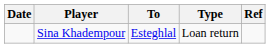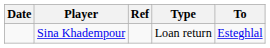 <table class="wikitable">
 <tr>
 <th><strong>Date</strong></th>
 <th><strong>Player</strong></th>
+<th><strong>Ref</strong></th>
+<th><strong>Type</strong></th>
 <th><strong>To</strong></th>
-<th><strong>Type</strong></th>
-<th><strong>Ref</strong></th>
 </tr>
 <tr>
 <td></td>
 <td> <a href='#'>Sina Khadempour</a></td>
+<td></td>
+<td>Loan return</td>
 <td> <a href='#'>Esteghlal</a></td>
-<td>Loan return</td>
-<td></td>
 </tr>
 </table>
